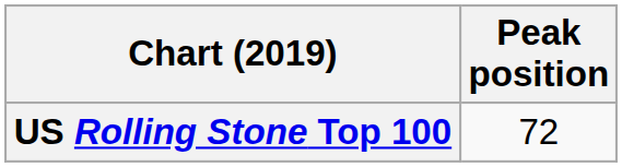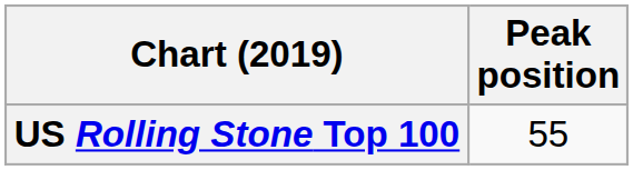 <table class="wikitable plainrowheaders" style="text-align:center">
 <tr>
 <th scope="col">Chart (2019)</th>
 <th scope="col">Peak<br>position</th>
 </tr>
 <tr>
 <th scope="row">US <a href='#'><em>Rolling Stone</em> Top 100</a></th>
-<td>72</td>
+<td>55</td>
 </tr>
 </table>
